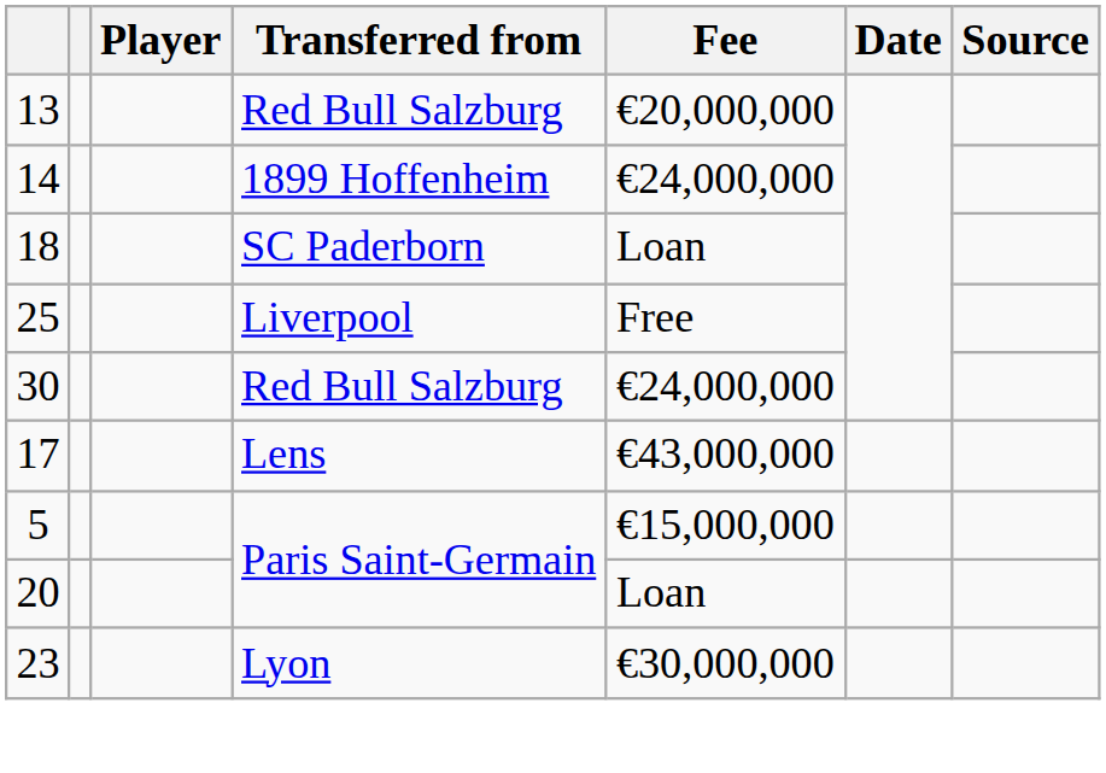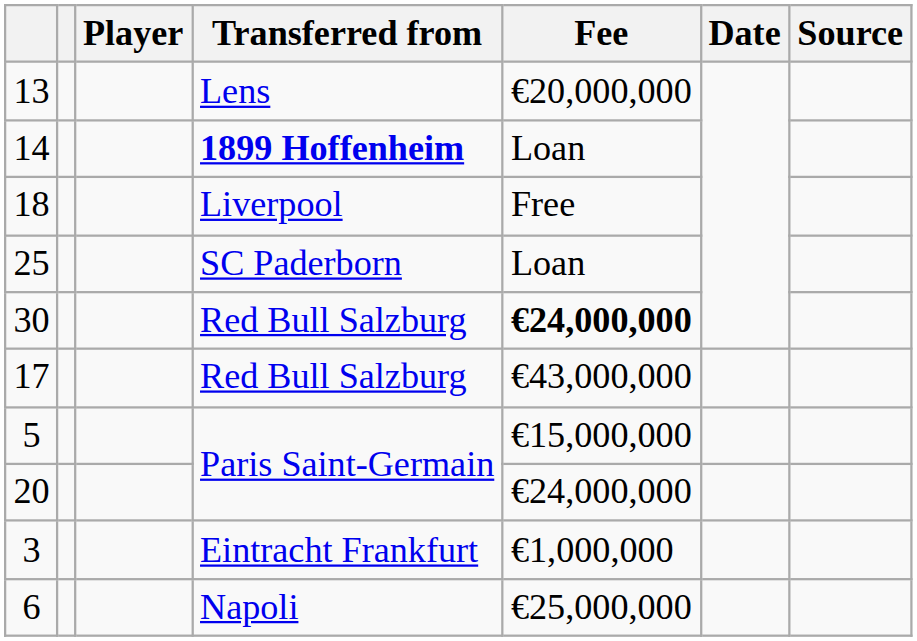 <table class="wikitable plainrowheaders sortable">
 <tr>
 <th></th>
 <th></th>
 <th scope=col>Player</th>
 <th>Transferred from</th>
 <th !scope=col; style="width: 65px;">Fee</th>
 <th scope=col>Date</th>
 <th scope=col>Source</th>
 </tr>
 <tr>
 <td align=center>13</td>
 <td align=center></td>
 <td></td>
-<td> <a href='#'>Red Bull Salzburg</a></td>
+<td> <a href='#'>Lens</a></td>
 <td>€20,000,000</td>
 <td rowspan=5></td>
 <td></td>
 </tr>
 <tr>
 <td align=center>14</td>
 <td align=center></td>
 <td></td>
-<td> <a href='#'>1899 Hoffenheim</a></td>
-<td>€24,000,000</td>
+<td><strong> <a href='#'>1899 Hoffenheim</a></strong></td>
+<td>Loan</td>
 <td></td>
 </tr>
 <tr>
 <td align=center>18</td>
+<td align=center></td>
+<td></td>
+<td> <a href='#'>Liverpool</a></td>
+<td>Free</td>
+<td></td>
+</tr>
+<tr>
+<td align=center>25</td>
 <td align=center></td>
 <td></td>
 <td> <a href='#'>SC Paderborn</a></td>
 <td>Loan</td>
 <td></td>
 </tr>
 <tr>
-<td align=center>25</td>
-<td align=center></td>
-<td></td>
-<td> <a href='#'>Liverpool</a></td>
-<td>Free</td>
-<td></td>
-</tr>
-<tr>
 <td align=center>30</td>
 <td align=center></td>
 <td></td>
 <td> <a href='#'>Red Bull Salzburg</a></td>
-<td>€24,000,000</td>
+<td><strong>€24,000,000</strong></td>
 <td></td>
 </tr>
 <tr>
 <td align=center>17</td>
 <td align=center></td>
 <td></td>
-<td> <a href='#'>Lens</a></td>
+<td> <a href='#'>Red Bull Salzburg</a></td>
 <td>€43,000,000</td>
 <td></td>
 <td></td>
 </tr>
 <tr>
 <td align=center>5</td>
 <td align=center></td>
 <td></td>
 <td rowspan="2"> <a href='#'>Paris Saint-Germain</a></td>
 <td>€15,000,000</td>
 <td></td>
 <td></td>
 </tr>
 <tr>
 <td align=center>20</td>
 <td align=center></td>
 <td></td>
-<td>Loan</td>
+<td>€24,000,000</td>
 <td></td>
 <td></td>
 </tr>
 <tr>
-<td align=center>23</td>
+<td align=center>3</td>
 <td align=center></td>
 <td></td>
-<td> <a href='#'>Lyon</a></td>
-<td>€30,000,000</td>
+<td> <a href='#'>Eintracht Frankfurt</a></td>
+<td>€1,000,000</td>
+<td></td>
+<td></td>
+</tr>
+<tr>
+<td align=center>6</td>
+<td align=center></td>
+<td></td>
+<td> <a href='#'>Napoli</a></td>
+<td>€25,000,000</td>
 <td></td>
 <td></td>
 </tr>
 </table>
